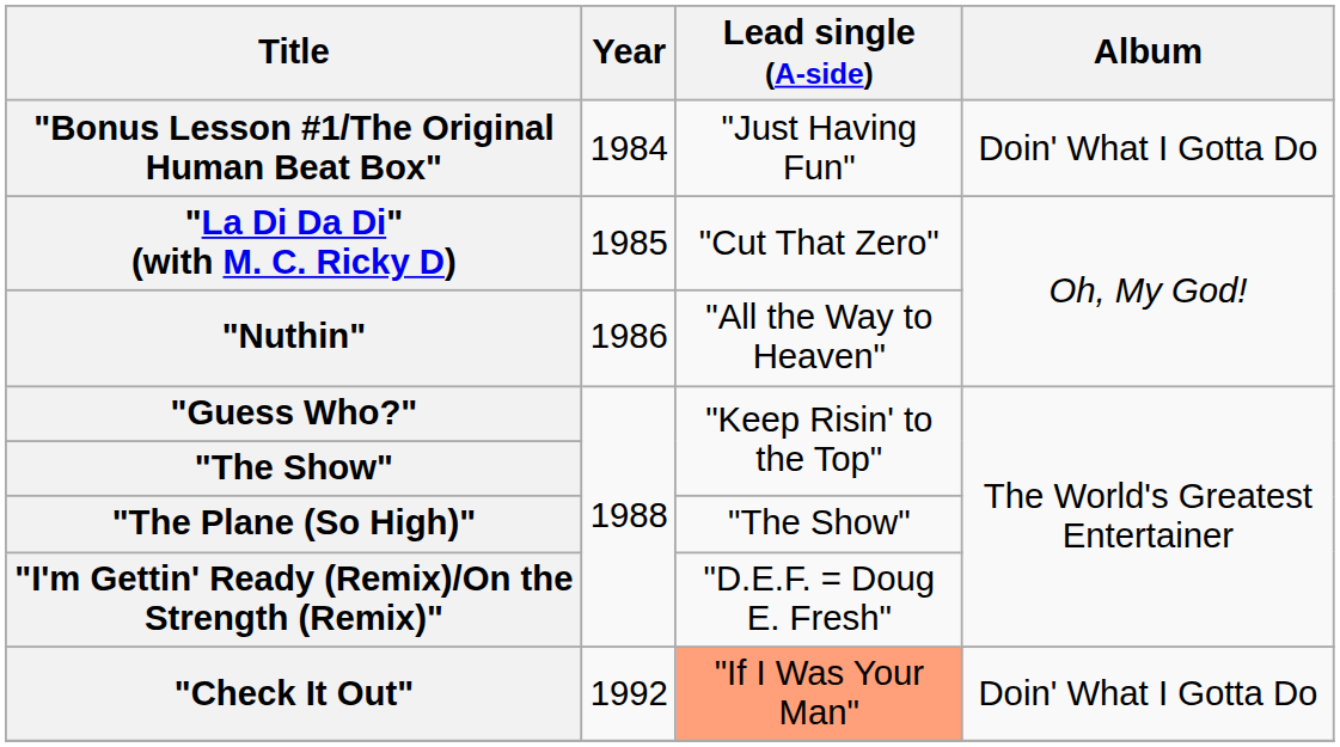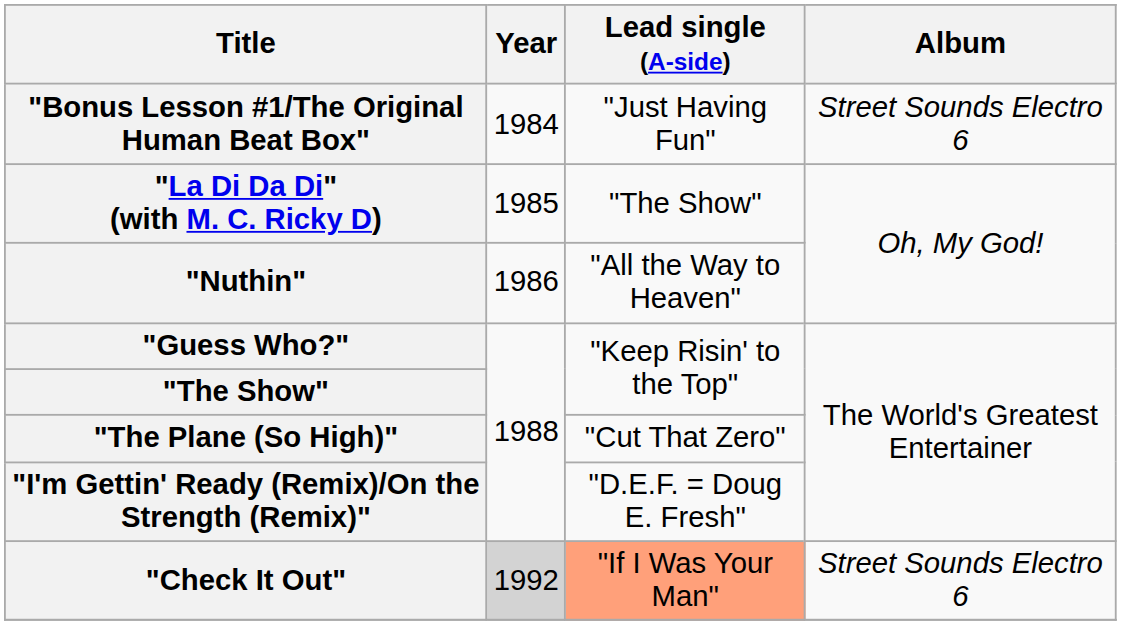 <table class="wikitable plainrowheaders" style="text-align:center;">
 <tr>
 <th scope="col" style="width:16em;">Title</th>
 <th scope="col">Year</th>
 <th scope="col">Lead single <br><small>(<a href='#'>A-side</a>)</small></th>
 <th scope="col" rowspan="1">Album</th>
 </tr>
 <tr>
 <th scope="row">"Bonus Lesson #1/The Original Human Beat Box"</th>
 <td>1984</td>
 <td>"Just Having Fun"</td>
-<td>Doin' What I Gotta Do</td>
+<td><em>Street Sounds Electro 6</em></td>
 </tr>
 <tr>
 <th scope="row">"<a href='#'>La Di Da Di</a>"<br><span>(with <a href='#'>M. C. Ricky D</a>)</span></th>
 <td>1985</td>
-<td>"Cut That Zero"</td>
+<td>"The Show"</td>
 <td rowspan="2"><em>Oh, My God!</em></td>
 </tr>
 <tr>
 <th scope="row">"Nuthin"</th>
 <td>1986</td>
 <td>"All the Way to Heaven"</td>
 </tr>
 <tr>
 <th scope="row">"Guess Who?"</th>
 <td rowspan="4">1988</td>
 <td rowspan="2">"Keep Risin' to the Top"</td>
 <td rowspan="4">The World's Greatest Entertainer</td>
 </tr>
 <tr>
 <th scope="row">"The Show"</th>
 </tr>
 <tr>
 <th scope="row">"The Plane (So High)"</th>
-<td>"The Show"</td>
+<td>"Cut That Zero"</td>
 </tr>
 <tr>
 <th scope="row">"I'm Gettin' Ready (Remix)/On the Strength (Remix)"</th>
 <td>"D.E.F. = Doug E. Fresh"</td>
 </tr>
 <tr>
 <th scope="row">"Check It Out"</th>
-<td>1992</td>
+<td style="background: lightgrey;">1992</td>
 <td style="background: lightsalmon;">"If I Was Your Man"</td>
-<td>Doin' What I Gotta Do</td>
+<td><em>Street Sounds Electro 6</em></td>
 </tr>
 <tr>
 </tr>
 </table>
